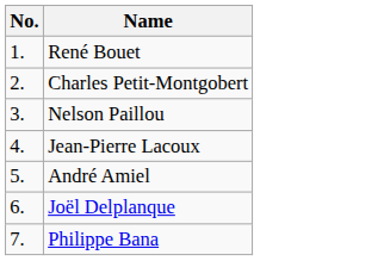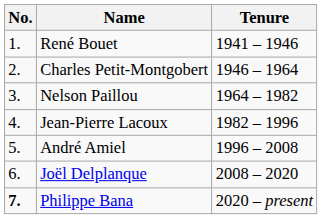 <table class="wikitable sortable">
 <tr>
 <th>No.</th>
 <th>Name</th>
+<th>Tenure</th>
 </tr>
 <tr>
 <td>1.</td>
 <td>René Bouet</td>
+<td>1941 – 1946</td>
 </tr>
 <tr>
 <td>2.</td>
 <td>Charles Petit-Montgobert</td>
+<td>1946 – 1964</td>
 </tr>
 <tr>
 <td>3.</td>
 <td>Nelson Paillou</td>
+<td>1964 – 1982</td>
 </tr>
 <tr>
 <td>4.</td>
 <td>Jean-Pierre Lacoux</td>
+<td>1982 – 1996</td>
 </tr>
 <tr>
 <td>5.</td>
 <td>André Amiel</td>
+<td>1996 – 2008</td>
 </tr>
 <tr>
 <td>6.</td>
 <td><a href='#'>Joël Delplanque</a></td>
+<td>2008 – 2020</td>
 </tr>
 <tr>
-<td>7.</td>
+<td><strong>7.</strong></td>
 <td><a href='#'>Philippe Bana</a></td>
+<td>2020 – <em>present</em></td>
 </tr>
 </table>
